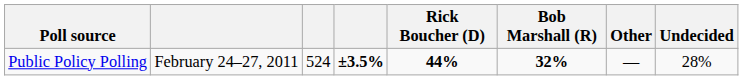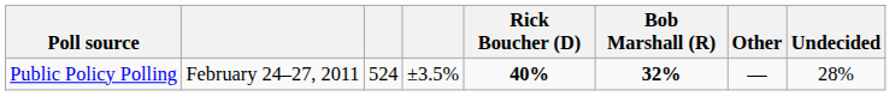 <table class="wikitable" style="text-align:center">
 <tr valign= bottom>
 <th>Poll source</th>
 <th></th>
 <th></th>
 <th></th>
 <th style="width:100px;">Rick<br>Boucher (D)</th>
 <th style="width:100px;">Bob<br>Marshall (R)</th>
 <th>Other</th>
 <th>Undecided</th>
 </tr>
 <tr>
 <td align=left><a href='#'>Public Policy Polling</a></td>
 <td>February 24–27, 2011</td>
 <td>524</td>
-<td><strong>±3.5%</strong></td>
-<td><strong>44%</strong></td>
+<td>±3.5%</td>
+<td><strong>40%</strong></td>
 <td><strong>32%</strong></td>
 <td>—</td>
 <td>28%</td>
 </tr>
 </table>
